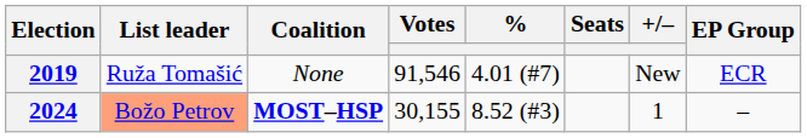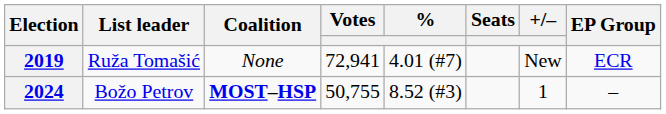 <table class="wikitable" style="text-align:center;">
 <tr>
 <th rowspan=2>Election</th>
 <th rowspan=2>List leader</th>
 <th rowspan=2>Coalition</th>
 <th>Votes</th>
 <th>%</th>
 <th>Seats</th>
 <th>+/–</th>
 <th rowspan=2>EP Group</th>
 </tr>
 <tr>
 <th colspan=2></th>
 <th colspan=2></th>
 </tr>
 <tr>
 <th><a href='#'>2019</a></th>
 <td><a href='#'>Ruža Tomašić</a></td>
 <td><em>None</em></td>
-<td>91,546</td>
+<td>72,941</td>
 <td>4.01 (#7)</td>
 <td></td>
 <td>New</td>
 <td><a href='#'>ECR</a></td>
 </tr>
 <tr>
 <th><a href='#'>2024</a></th>
-<td style="background: lightsalmon;"><a href='#'>Božo Petrov</a></td>
+<td><a href='#'>Božo Petrov</a></td>
 <td><strong><a href='#'>MOST</a>–<a href='#'>HSP</a></strong></td>
-<td>30,155</td>
+<td>50,755</td>
 <td>8.52 (#3)</td>
 <td></td>
 <td> 1</td>
 <td>–</td>
 </tr>
 </table>
